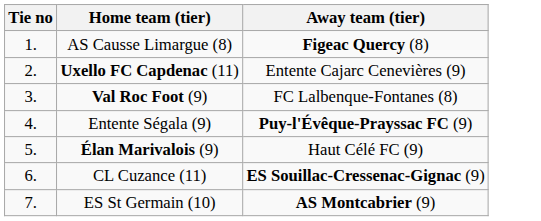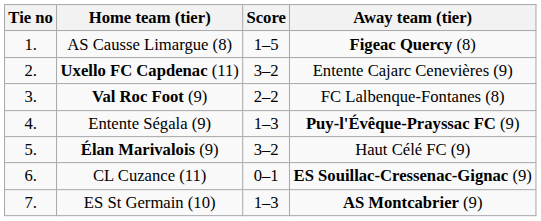 <table class="wikitable" style="text-align: center">
 <tr>
 <th>Tie no</th>
 <th>Home team (tier)</th>
+<th>Score</th>
 <th>Away team (tier)</th>
 </tr>
 <tr>
 <td>1.</td>
 <td>AS Causse Limargue (8)</td>
+<td>1–5</td>
 <td><strong>Figeac Quercy</strong> (8)</td>
 </tr>
 <tr>
 <td>2.</td>
 <td><strong>Uxello FC Capdenac</strong> (11)</td>
+<td>3–2</td>
 <td>Entente Cajarc Cenevières (9)</td>
 </tr>
 <tr>
 <td>3.</td>
 <td><strong>Val Roc Foot</strong> (9)</td>
+<td>2–2 </td>
 <td>FC Lalbenque-Fontanes (8)</td>
 </tr>
 <tr>
 <td>4.</td>
 <td>Entente Ségala (9)</td>
+<td>1–3</td>
 <td><strong>Puy-l'Évêque-Prayssac FC</strong> (9)</td>
 </tr>
 <tr>
 <td>5.</td>
 <td><strong>Élan Marivalois</strong> (9)</td>
+<td>3–2 </td>
 <td>Haut Célé FC (9)</td>
 </tr>
 <tr>
 <td>6.</td>
 <td>CL Cuzance (11)</td>
+<td>0–1</td>
 <td><strong>ES Souillac-Cressenac-Gignac</strong> (9)</td>
 </tr>
 <tr>
 <td>7.</td>
 <td>ES St Germain (10)</td>
+<td>1–3</td>
 <td><strong>AS Montcabrier</strong> (9)</td>
 </tr>
 </table>
